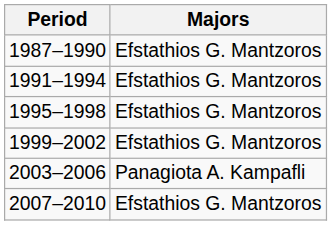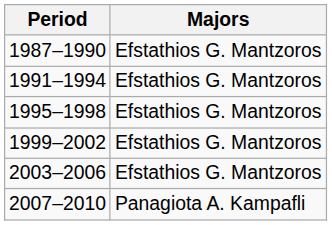 <table class="wikitable">
 <tr>
 <th>Period</th>
 <th>Majors</th>
 </tr>
 <tr>
 <td>1987–1990</td>
 <td>Efstathios G. Mantzoros</td>
 </tr>
 <tr>
 <td>1991–1994</td>
 <td>Efstathios G. Mantzoros</td>
 </tr>
 <tr>
 <td>1995–1998</td>
 <td>Efstathios G. Mantzoros</td>
 </tr>
 <tr>
 <td>1999–2002</td>
 <td>Efstathios G. Mantzoros</td>
 </tr>
 <tr>
 <td>2003–2006</td>
-<td>Panagiota A. Kampafli</td>
+<td>Efstathios G. Mantzoros</td>
 </tr>
 <tr>
 <td>2007–2010</td>
-<td>Efstathios G. Mantzoros</td>
+<td>Panagiota A. Kampafli</td>
 </tr>
 </table>
